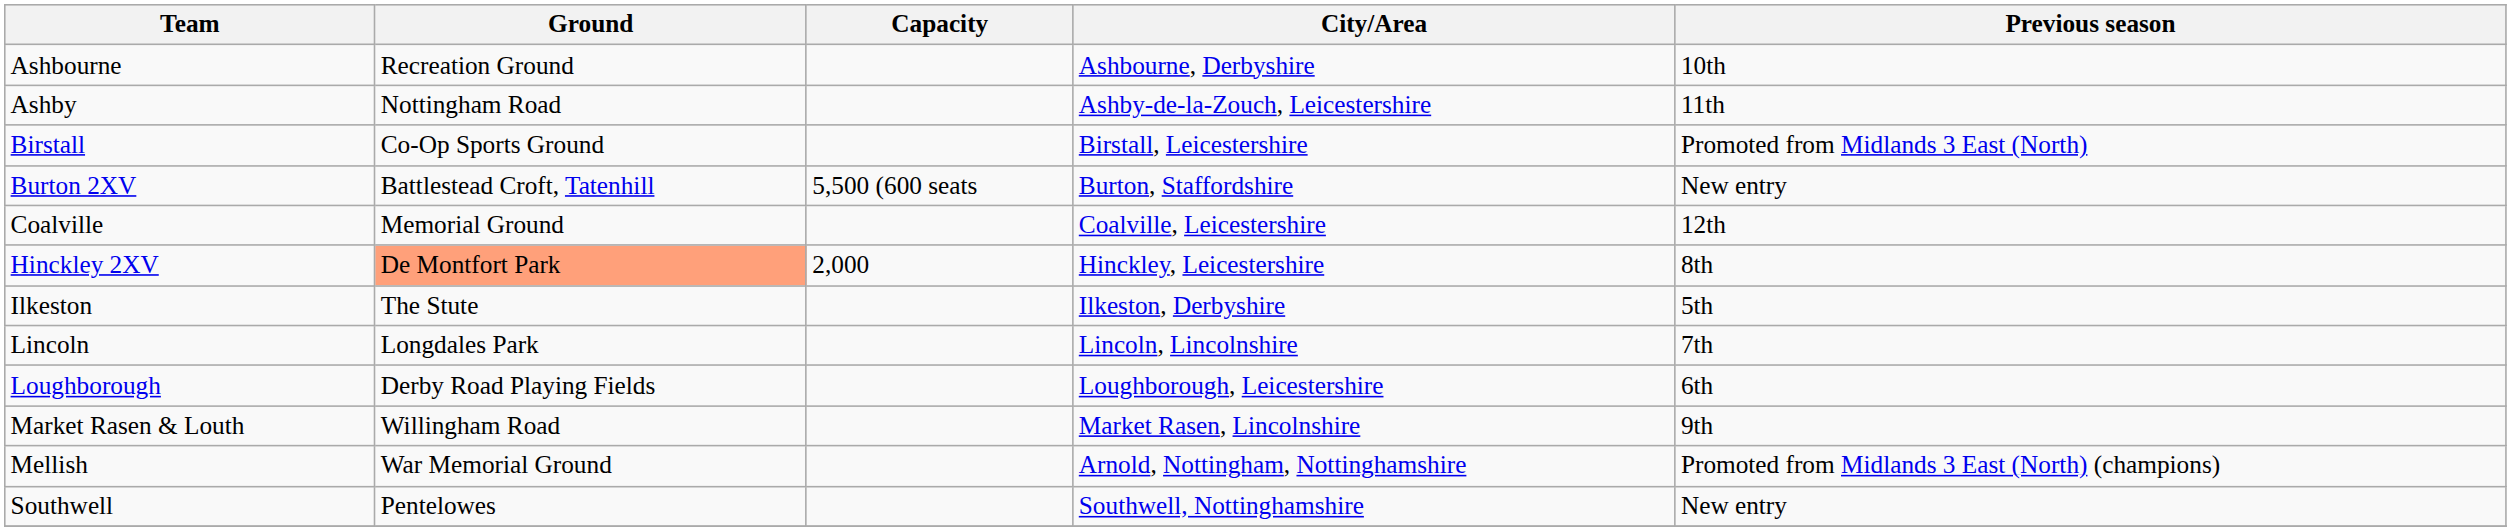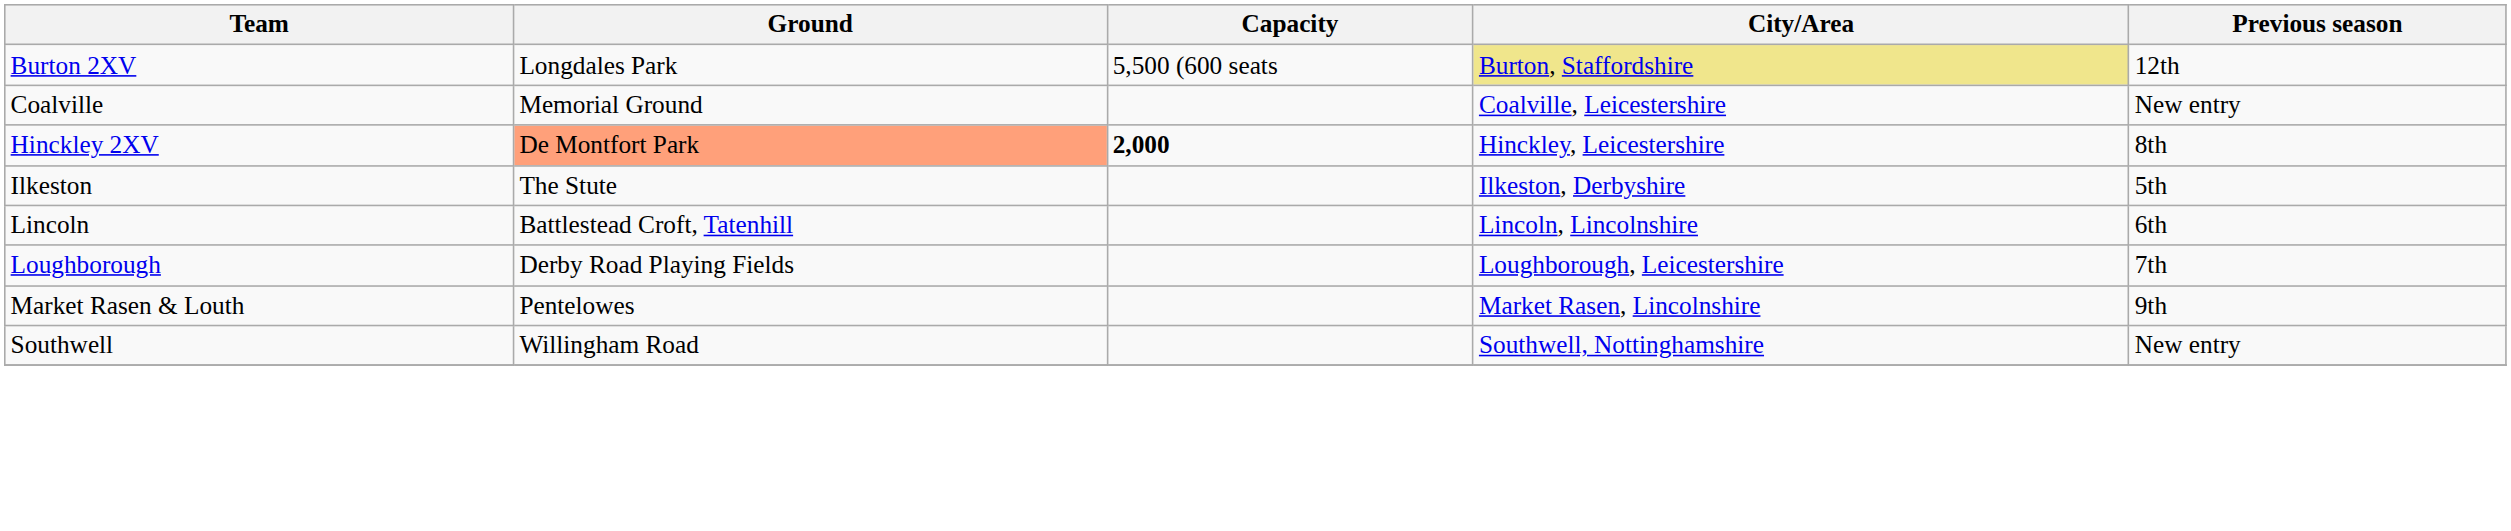 <table class="wikitable sortable" width=100%>
 <tr>
 <th>Team</th>
 <th>Ground</th>
 <th>Capacity</th>
 <th>City/Area</th>
 <th>Previous season</th>
 </tr>
 <tr>
-<td>Ashbourne</td>
-<td>Recreation Ground</td>
-<td></td>
-<td><a href='#'>Ashbourne</a>, <a href='#'>Derbyshire</a></td>
-<td>10th</td>
-</tr>
-<tr>
-<td>Ashby</td>
-<td>Nottingham Road</td>
-<td></td>
-<td><a href='#'>Ashby-de-la-Zouch</a>, <a href='#'>Leicestershire</a></td>
-<td>11th</td>
-</tr>
-<tr>
-<td><a href='#'>Birstall</a></td>
-<td>Co-Op Sports Ground</td>
-<td></td>
-<td><a href='#'>Birstall</a>, <a href='#'>Leicestershire</a></td>
-<td>Promoted from <a href='#'>Midlands 3 East (North)</a></td>
-</tr>
-<tr>
 <td><a href='#'>Burton 2XV</a></td>
-<td>Battlestead Croft, <a href='#'>Tatenhill</a></td>
+<td>Longdales Park</td>
 <td>5,500 (600 seats</td>
-<td><a href='#'>Burton</a>, <a href='#'>Staffordshire</a></td>
-<td>New entry</td>
+<td style="background: khaki;"><a href='#'>Burton</a>, <a href='#'>Staffordshire</a></td>
+<td>12th</td>
 </tr>
 <tr>
 <td>Coalville</td>
 <td>Memorial Ground</td>
 <td></td>
 <td><a href='#'>Coalville</a>, <a href='#'>Leicestershire</a></td>
-<td>12th</td>
+<td>New entry</td>
 </tr>
 <tr>
 <td><a href='#'>Hinckley 2XV</a></td>
 <td style="background: lightsalmon;">De Montfort Park </td>
-<td>2,000</td>
+<td><strong>2,000</strong></td>
 <td><a href='#'>Hinckley</a>, <a href='#'>Leicestershire</a></td>
 <td>8th</td>
 </tr>
 <tr>
 <td>Ilkeston</td>
 <td>The Stute</td>
 <td></td>
 <td><a href='#'>Ilkeston</a>, <a href='#'>Derbyshire</a></td>
 <td>5th</td>
 </tr>
 <tr>
 <td>Lincoln</td>
-<td>Longdales Park</td>
+<td>Battlestead Croft, <a href='#'>Tatenhill</a></td>
 <td></td>
 <td><a href='#'>Lincoln</a>, <a href='#'>Lincolnshire</a></td>
-<td>7th</td>
+<td>6th</td>
 </tr>
 <tr>
 <td><a href='#'>Loughborough</a></td>
 <td>Derby Road Playing Fields</td>
 <td></td>
 <td><a href='#'>Loughborough</a>, <a href='#'>Leicestershire</a></td>
-<td>6th</td>
+<td>7th</td>
 </tr>
 <tr>
 <td>Market Rasen & Louth</td>
-<td>Willingham Road</td>
+<td>Pentelowes</td>
 <td></td>
 <td><a href='#'>Market Rasen</a>, <a href='#'>Lincolnshire</a></td>
 <td>9th</td>
 </tr>
 <tr>
-<td>Mellish</td>
-<td>War Memorial Ground</td>
-<td></td>
-<td><a href='#'>Arnold</a>, <a href='#'>Nottingham</a>, <a href='#'>Nottinghamshire</a></td>
-<td>Promoted from <a href='#'>Midlands 3 East (North)</a> (champions)</td>
-</tr>
-<tr>
 <td>Southwell</td>
-<td>Pentelowes</td>
+<td>Willingham Road</td>
 <td></td>
 <td><a href='#'>Southwell, Nottinghamshire</a></td>
 <td>New entry</td>
 </tr>
 <tr>
 </tr>
 </table>
